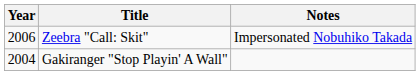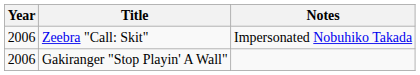 <table class="wikitable">
 <tr>
 <th>Year</th>
 <th>Title</th>
 <th>Notes</th>
 </tr>
 <tr>
 <td>2006</td>
 <td><a href='#'>Zeebra</a> "Call: Skit"</td>
 <td>Impersonated <a href='#'>Nobuhiko Takada</a></td>
 </tr>
 <tr>
-<td>2004</td>
+<td>2006</td>
 <td>Gakiranger "Stop Playin' A Wall"</td>
 <td></td>
 </tr>
 </table>
